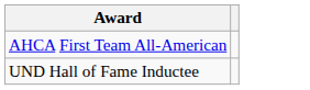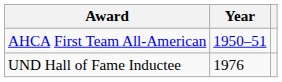 <table class="wikitable">
 <tr>
 <th>Award</th>
+<th>Year</th>
 <th></th>
 </tr>
 <tr>
 <td><a href='#'>AHCA</a> <a href='#'>First Team All-American</a></td>
+<td><a href='#'>1950–51</a></td>
 <td></td>
 </tr>
 <tr>
 <td>UND Hall of Fame Inductee</td>
+<td>1976</td>
 <td></td>
 </tr>
 </table>
